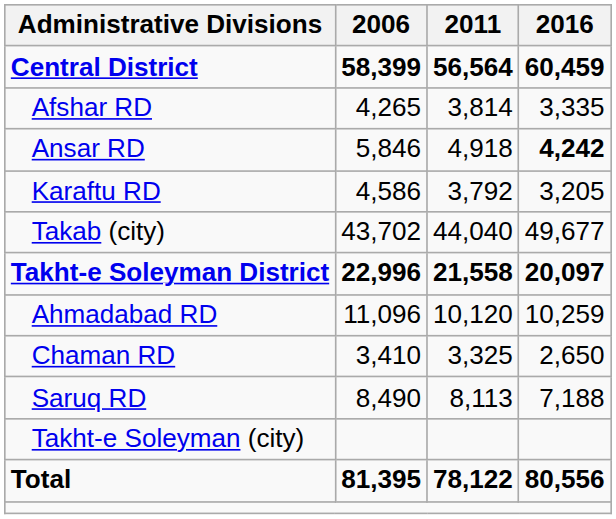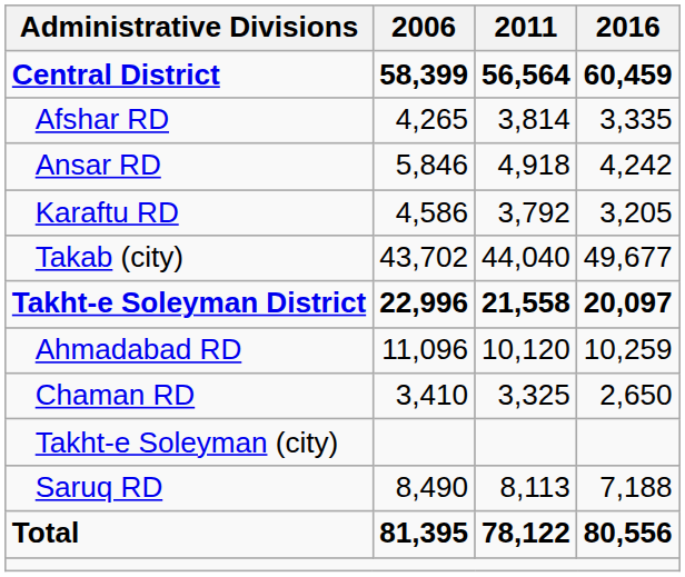 <table class="wikitable">
 <tr>
 <th>Administrative Divisions</th>
 <th>2006</th>
 <th>2011</th>
 <th>2016</th>
 </tr>
 <tr>
 <td><strong><a href='#'>Central District</a></strong></td>
 <td style="text-align: right;"><strong>58,399</strong></td>
 <td style="text-align: right;"><strong>56,564</strong></td>
 <td style="text-align: right;"><strong>60,459</strong></td>
 </tr>
 <tr>
 <td style="padding-left: 1em;"><a href='#'>Afshar RD</a></td>
 <td style="text-align: right;">4,265</td>
 <td style="text-align: right;">3,814</td>
 <td style="text-align: right;">3,335</td>
 </tr>
 <tr>
 <td style="padding-left: 1em;"><a href='#'>Ansar RD</a></td>
 <td style="text-align: right;">5,846</td>
 <td style="text-align: right;">4,918</td>
-<td style="text-align: right;"><strong>4,242</strong></td>
+<td style="text-align: right;">4,242</td>
 </tr>
 <tr>
 <td style="padding-left: 1em;"><a href='#'>Karaftu RD</a></td>
 <td style="text-align: right;">4,586</td>
 <td style="text-align: right;">3,792</td>
 <td style="text-align: right;">3,205</td>
 </tr>
 <tr>
 <td style="padding-left: 1em;"><a href='#'>Takab</a> (city)</td>
 <td style="text-align: right;">43,702</td>
 <td style="text-align: right;">44,040</td>
 <td style="text-align: right;">49,677</td>
 </tr>
 <tr>
 <td><strong><a href='#'>Takht-e Soleyman District</a></strong></td>
 <td style="text-align: right;"><strong>22,996</strong></td>
 <td style="text-align: right;"><strong>21,558</strong></td>
 <td style="text-align: right;"><strong>20,097</strong></td>
 </tr>
 <tr>
 <td style="padding-left: 1em;"><a href='#'>Ahmadabad RD</a></td>
 <td style="text-align: right;">11,096</td>
 <td style="text-align: right;">10,120</td>
 <td style="text-align: right;">10,259</td>
 </tr>
 <tr>
 <td style="padding-left: 1em;"><a href='#'>Chaman RD</a></td>
 <td style="text-align: right;">3,410</td>
 <td style="text-align: right;">3,325</td>
 <td style="text-align: right;">2,650</td>
 </tr>
 <tr>
+<td style="padding-left: 1em;"><a href='#'>Takht-e Soleyman</a> (city)</td>
+<td style="text-align: right;"></td>
+<td style="text-align: right;"></td>
+<td style="text-align: right;"></td>
+</tr>
+<tr>
 <td style="padding-left: 1em;"><a href='#'>Saruq RD</a></td>
 <td style="text-align: right;">8,490</td>
 <td style="text-align: right;">8,113</td>
 <td style="text-align: right;">7,188</td>
-</tr>
-<tr>
-<td style="padding-left: 1em;"><a href='#'>Takht-e Soleyman</a> (city)</td>
-<td style="text-align: right;"></td>
-<td style="text-align: right;"></td>
-<td style="text-align: right;"></td>
 </tr>
 <tr>
 <td><strong>Total</strong></td>
 <td style="text-align: right;"><strong>81,395</strong></td>
 <td style="text-align: right;"><strong>78,122</strong></td>
 <td style="text-align: right;"><strong>80,556</strong></td>
 </tr>
 <tr>
 <td colspan=4></td>
 </tr>
 </table>
